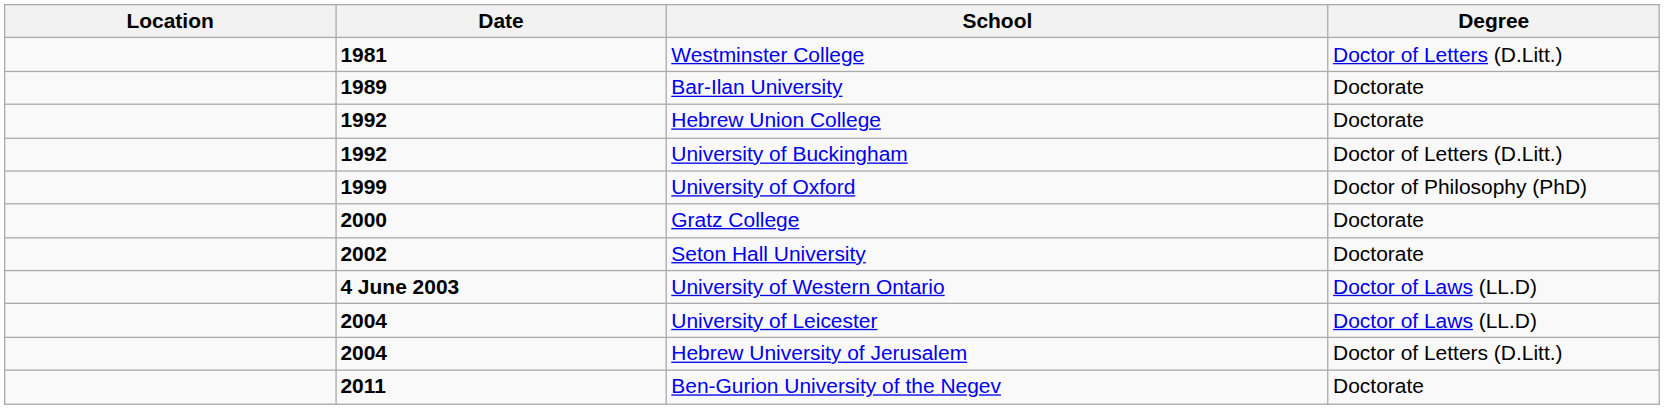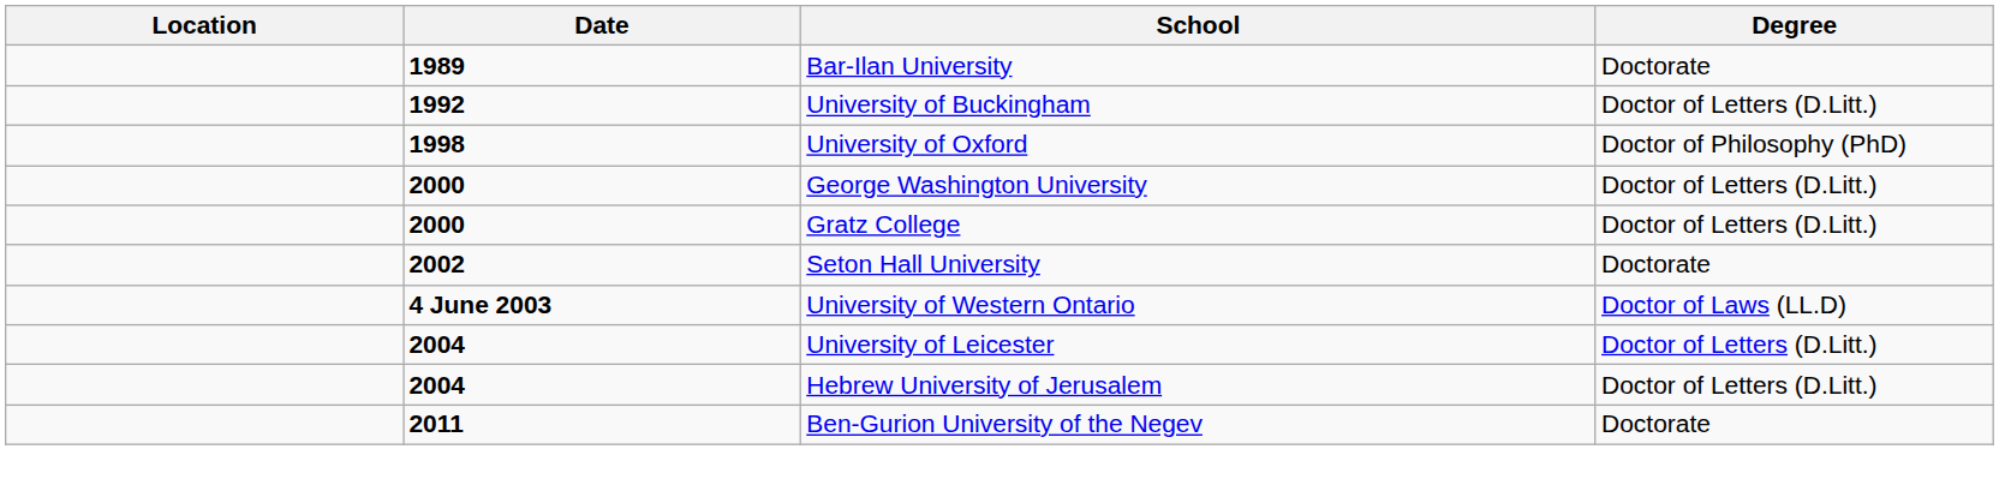 <table class="wikitable" style="width:100%;">
 <tr>
 <th style="width:20%;">Location</th>
 <th style="width:20%;">Date</th>
 <th style="width:40%;">School</th>
 <th style="width:20%;">Degree</th>
-</tr>
-<tr>
-<td></td>
-<td><strong>1981</strong></td>
-<td><a href='#'>Westminster College</a></td>
-<td><a href='#'>Doctor of Letters</a> (D.Litt.)</td>
 </tr>
 <tr>
 <td></td>
 <td><strong>1989</strong></td>
 <td><a href='#'>Bar-Ilan University</a></td>
 <td>Doctorate</td>
 </tr>
 <tr>
 <td></td>
 <td><strong>1992</strong></td>
-<td><a href='#'>Hebrew Union College</a></td>
-<td>Doctorate</td>
-</tr>
-<tr>
-<td></td>
-<td><strong>1992</strong></td>
 <td><a href='#'>University of Buckingham</a></td>
 <td>Doctor of Letters (D.Litt.)</td>
 </tr>
 <tr>
 <td></td>
-<td><strong>1999</strong></td>
+<td><strong>1998</strong></td>
 <td><a href='#'>University of Oxford</a></td>
 <td>Doctor of Philosophy (PhD)</td>
 </tr>
 <tr>
 <td></td>
 <td><strong>2000</strong></td>
+<td><a href='#'>George Washington University</a></td>
+<td>Doctor of Letters (D.Litt.)</td>
+</tr>
+<tr>
+<td></td>
+<td><strong>2000</strong></td>
 <td><a href='#'>Gratz College</a></td>
-<td>Doctorate</td>
+<td>Doctor of Letters (D.Litt.)</td>
 </tr>
 <tr>
 <td></td>
 <td><strong>2002</strong></td>
 <td><a href='#'>Seton Hall University</a></td>
 <td>Doctorate</td>
 </tr>
 <tr>
 <td></td>
 <td><strong>4 June 2003</strong></td>
 <td><a href='#'>University of Western Ontario</a></td>
 <td><a href='#'>Doctor of Laws</a> (LL.D)</td>
 </tr>
 <tr>
 <td></td>
 <td><strong>2004</strong></td>
 <td><a href='#'>University of Leicester</a></td>
-<td><a href='#'>Doctor of Laws</a> (LL.D)</td>
+<td><a href='#'>Doctor of Letters</a> (D.Litt.)</td>
 </tr>
 <tr>
 <td></td>
 <td><strong>2004</strong></td>
 <td><a href='#'>Hebrew University of Jerusalem</a></td>
 <td>Doctor of Letters (D.Litt.)</td>
 </tr>
 <tr>
 <td></td>
 <td><strong>2011</strong></td>
 <td><a href='#'>Ben-Gurion University of the Negev</a></td>
 <td>Doctorate</td>
 </tr>
 </table>
